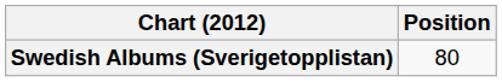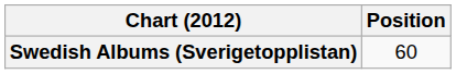 <table class="wikitable plainrowheaders" style="text-align:center">
 <tr>
 <th scope=col>Chart (2012)</th>
 <th scope=col>Position</th>
 </tr>
 <tr>
 <th scope=row>Swedish Albums (Sverigetopplistan)</th>
-<td>80</td>
+<td>60</td>
 </tr>
 </table>
